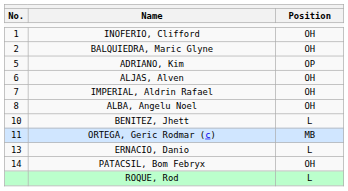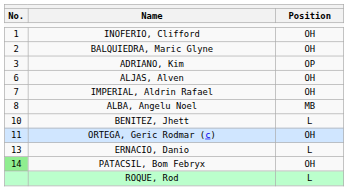 <table class='wikitable mw-collapsible' style="text-align: center; width: 500px; border: none">
 <tr>
 <th style='text-align: left;' colspan=3></th>
 </tr>
 <tr>
 <th style='width: 7%;'>No.</th>
 <th>Name</th>
 <th style='width: 20%;'>Position</th>
 </tr>
 <tr>
 <td style='border: none;'></td>
 </tr>
 <tr>
 <td>1</td>
 <td>INOFERIO, Clifford</td>
 <td>OH</td>
 </tr>
 <tr>
 <td>2</td>
 <td>BALQUIEDRA, Maric Glyne</td>
 <td>OH</td>
 </tr>
 <tr>
-<td>5</td>
+<td>3</td>
 <td>ADRIANO, Kim</td>
 <td>OP</td>
 </tr>
 <tr>
 <td>6</td>
 <td>ALJAS, Alven</td>
 <td>OH</td>
 </tr>
 <tr>
 <td>7</td>
 <td>IMPERIAL, Aldrin Rafael</td>
 <td>OH</td>
 </tr>
 <tr>
 <td>8</td>
 <td>ALBA, Angelu Noel</td>
-<td>OH</td>
+<td>MB</td>
 </tr>
 <tr>
 <td>10</td>
 <td>BENITEZ, Jhett</td>
 <td>L</td>
 </tr>
 <tr bgcolor=#D0E6FF>
 <td>11</td>
 <td>ORTEGA, Geric Rodmar (<a href='#'>c</a>)</td>
-<td>MB</td>
+<td>OH</td>
 </tr>
 <tr>
 <td>13</td>
 <td>ERNACIO, Danio</td>
 <td>L</td>
 </tr>
 <tr>
-<td>14</td>
+<td style="background: lightgreen;">14</td>
 <td>PATACSIL, Bom Febryx</td>
 <td>OH</td>
 </tr>
 <tr bgcolor=#BBFFCC>
 <td></td>
 <td>ROQUE, Rod</td>
 <td>L</td>
 </tr>
 </table>
